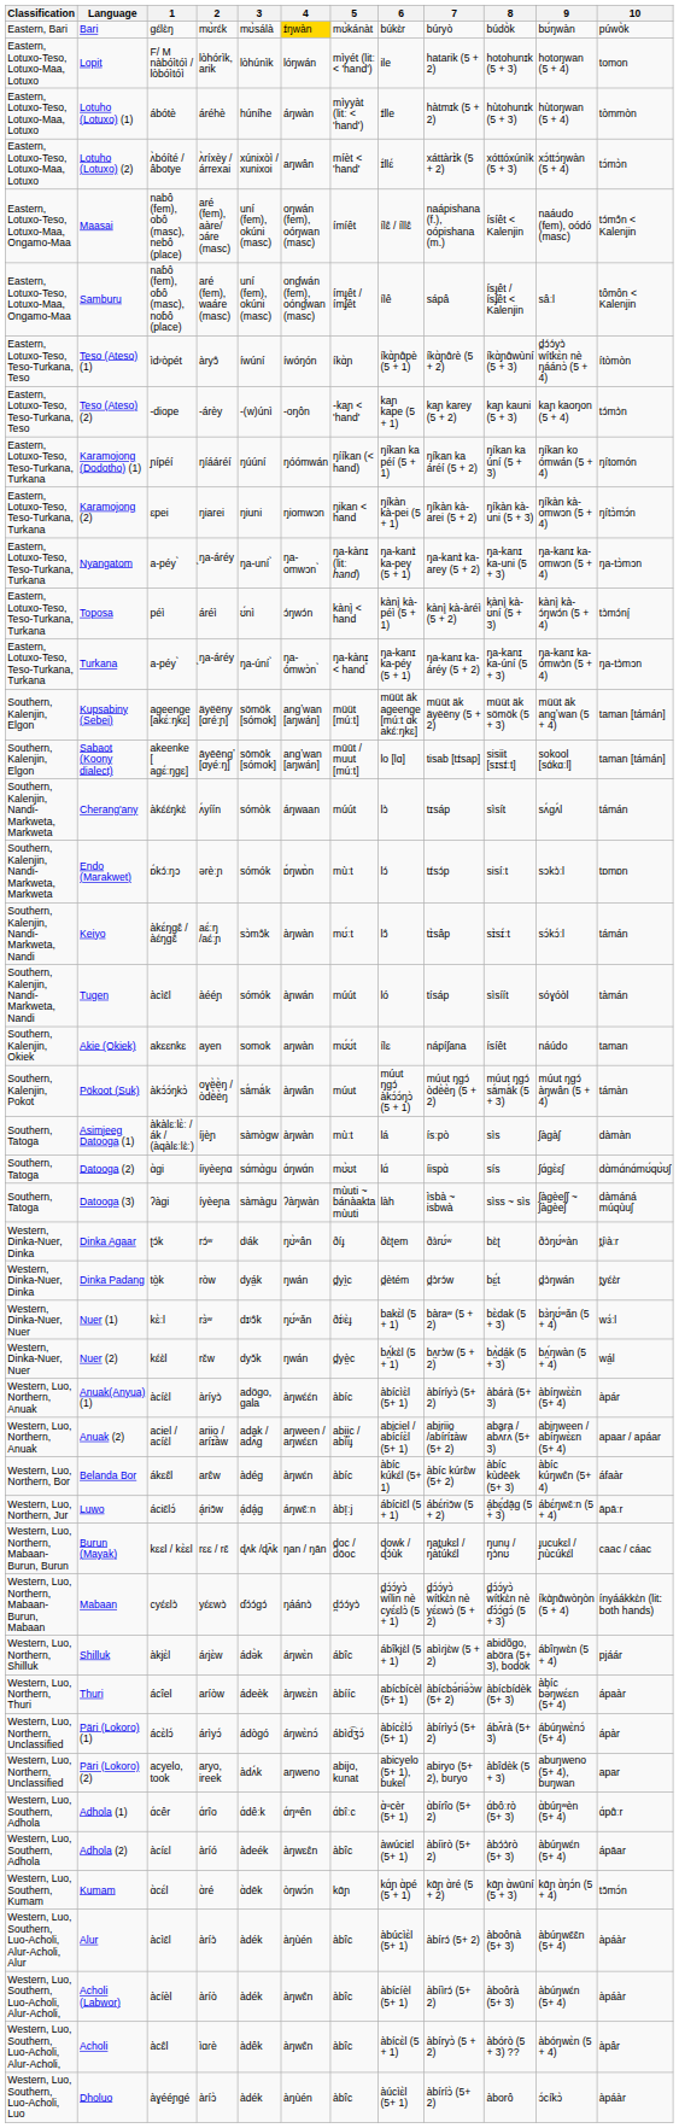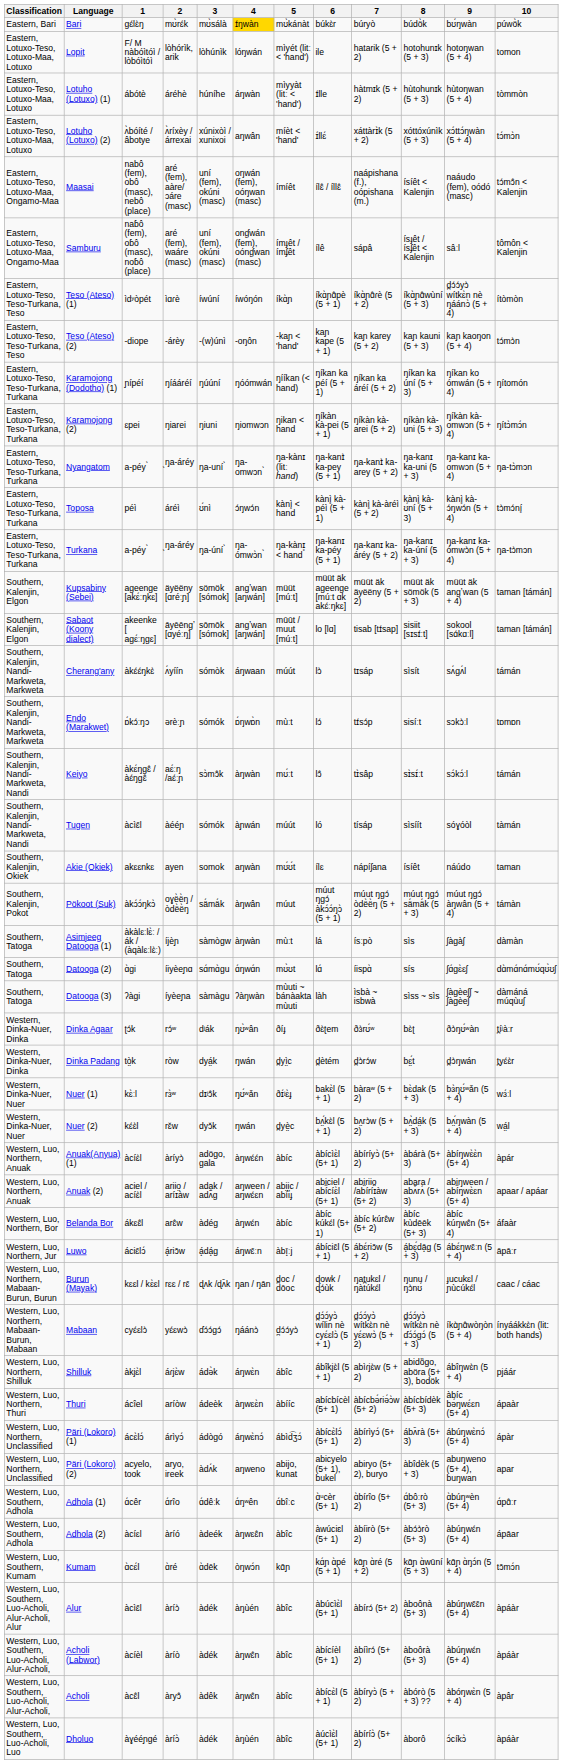 <table class="wikitable sortable"  style="font-size: 85%">
 <tr>
 <th>Classification</th>
 <th>Language</th>
 <th>1</th>
 <th>2</th>
 <th>3</th>
 <th>4</th>
 <th>5</th>
 <th>6</th>
 <th>7</th>
 <th>8</th>
 <th>9</th>
 <th>10</th>
 </tr>
 <tr>
 <td>Eastern, Bari</td>
 <td><a href='#'>Bari</a></td>
 <td>ɡɛ́lɛ̀ŋ</td>
 <td>mʊ̀rɛ́k</td>
 <td>mʊ̀sálà</td>
 <td style="background: gold;">ɪ́ŋwàn</td>
 <td>mʊ̀kánàt</td>
 <td>búkɛ̀r</td>
 <td>búryò</td>
 <td>búdö̀k</td>
 <td>bʊ́ŋwàn</td>
 <td>púwö̀k</td>
 </tr>
 <tr>
 <td>Eastern, Lotuxo-Teso, Lotuxo-Maa, Lotuxo</td>
 <td><a href='#'>Lopit</a></td>
 <td>F/ M  nàbóìtóì / lòbóìtóì</td>
 <td>lòhórìk, arik</td>
 <td>lòhúnìk</td>
 <td>lóŋwán</td>
 <td>mìyét   (litː < 'hand')</td>
 <td>ile</td>
 <td>hatarik   (5 + 2)</td>
 <td>hotohunɪk (5 + 3)</td>
 <td>hotoŋwan (5 + 4)</td>
 <td>tomon</td>
 </tr>
 <tr>
 <td>Eastern, Lotuxo-Teso, Lotuxo-Maa, Lotuxo</td>
 <td><a href='#'>Lotuho (Lotuxo)</a> (1)</td>
 <td>ábótè</td>
 <td>áréhè</td>
 <td>húníhe</td>
 <td>áŋwàn</td>
 <td>mìyyàt   (litː < 'hand')</td>
 <td>ɪ́lle</td>
 <td>hàtmɪk   (5 + 2)</td>
 <td>hùtohunɪk (5 + 3)</td>
 <td>hùtoŋwan (5 + 4)</td>
 <td>tòmmòn</td>
 </tr>
 <tr>
 <td>Eastern, Lotuxo-Teso, Lotuxo-Maa, Lotuxo</td>
 <td><a href='#'>Lotuho (Lotuxo)</a> (2)</td>
 <td>ʌ̀bóíté / âbotye</td>
 <td>ʌ̀ríxèy / árrexai</td>
 <td>xúnixòì / xunixoi</td>
 <td>aŋwân</td>
 <td>míèt   < 'hand'</td>
 <td>ɪ́llɛ́</td>
 <td>xáttàrɪ̀k  (5 + 2)</td>
 <td>xóttóxúnìk (5 + 3)</td>
 <td>xɔ́ttɔ́ŋwàn (5 + 4)</td>
 <td>tɔ́mɔ̀n</td>
 </tr>
 <tr>
 <td>Eastern, Lotuxo-Teso, Lotuxo-Maa, Ongamo-Maa</td>
 <td><a href='#'>Maasai</a></td>
 <td>nabô (fem), obô (masc), nebô (place)</td>
 <td>aré (fem), aàre/ɔáre (masc)</td>
 <td>uní (fem), okúni (masc)</td>
 <td>oŋwán (fem), oóŋwan (masc)</td>
 <td>ímíêt</td>
 <td>ílɛ̂ / íllɛ̂</td>
 <td>naápishana (f.), oópishana (m.)</td>
 <td>ísíêt  < Kalenjin</td>
 <td>naáudo (fem), oódó (masc)</td>
 <td>tɔ́mɔ̂n  < Kalenjin</td>
 </tr>
 <tr>
 <td>Eastern, Lotuxo-Teso, Lotuxo-Maa, Ongamo-Maa</td>
 <td><a href='#'>Samburu</a></td>
 <td>naɓô (fem), oɓô (masc), noɓô (place)</td>
 <td>aré (fem), waáre (masc)</td>
 <td>uní (fem), okúni (masc)</td>
 <td>onɠwán (fem), oónɠwan (masc)</td>
 <td>ímɟêt / ímʄêt</td>
 <td>ílê</td>
 <td>sápâ</td>
 <td>ísɟêt / ísʄêt  < Kalenjin</td>
 <td>sâːl</td>
 <td>tômôn  < Kalenjin</td>
 </tr>
 <tr>
 <td>Eastern, Lotuxo-Teso, Teso-Turkana, Teso</td>
 <td><a href='#'>Teso (Ateso)</a> (1)</td>
 <td>ìdʸòpét</td>
-<td>àryɔ̂</td>
+<td>ìɑɾè</td>
 <td>íwúní</td>
 <td>íwóŋón</td>
 <td>íkɑ̀ɲ</td>
 <td>íkɑ̀ɲɑ̂pè      (5 + 1)</td>
 <td>íkɑ̀ɲɑ̂ɾè       (5 + 2)</td>
 <td>íkɑ̀ɲɑ̂wùní  (5 + 3)</td>
 <td>d̪ɔ́ɔ́yɔ̀ wítkɛ̀n nè ŋáánɔ̀  (5 + 4)</td>
 <td>ítòmòn</td>
 </tr>
 <tr>
 <td>Eastern, Lotuxo-Teso, Teso-Turkana, Teso</td>
 <td><a href='#'>Teso (Ateso)</a> (2)</td>
 <td>-diope</td>
 <td>-árèy</td>
 <td>-(w)únì</td>
 <td>-oŋôn</td>
 <td>-kaɲ   < 'hand'</td>
 <td>kaɲ kape (5 + 1)</td>
 <td>kaɲ karey (5 + 2)</td>
 <td>kaɲ kauni (5 + 3)</td>
 <td>kaɲ kaoŋon (5 + 4)</td>
 <td>tɔ́mɔ̀n</td>
 </tr>
 <tr>
 <td>Eastern, Lotuxo-Teso, Teso-Turkana, Turkana</td>
 <td><a href='#'>Karamojong (Dodotho)</a> (1)</td>
 <td>ɲípéí</td>
 <td>ŋíááréí</td>
 <td>ŋúúní</td>
 <td>ŋóómwán</td>
 <td>ŋííkan    (< hand)</td>
 <td>ŋíkan ka péí     (5 + 1)</td>
 <td>ŋíkan ka áréí    (5 + 2)</td>
 <td>ŋíkan ka úní     (5 + 3)</td>
 <td>ŋíkan ko ómwán  (5 + 4)</td>
 <td>ŋítomón</td>
 </tr>
 <tr>
 <td>Eastern, Lotuxo-Teso, Teso-Turkana, Turkana</td>
 <td><a href='#'>Karamojong</a> (2)</td>
 <td>ɛpei</td>
 <td>ŋiarei</td>
 <td>ŋiuni</td>
 <td>ŋiomwɔn</td>
 <td>ŋikan  < hand</td>
 <td>ŋíkàn kà-pei (5 + 1)</td>
 <td>ŋíkàn kà-arei (5 + 2)</td>
 <td>ŋíkàn kà-uni (5 + 3)</td>
 <td>ŋíkàn kà-omwɔn (5 + 4)</td>
 <td>ŋítɔ̀mɔ́n</td>
 </tr>
 <tr>
 <td>Eastern, Lotuxo-Teso, Teso-Turkana, Turkana</td>
 <td><a href='#'>Nyangatom</a></td>
 <td>a-péy  ̀</td>
 <td>ŋa-áréy  ̀</td>
 <td>ŋa-uní  ̀</td>
 <td>ŋa-omwɔn ̀</td>
 <td>ŋa-kànɪ   (litː <em>hand</em>)</td>
 <td>ŋa-kanɪ̀ ka-pey   (5 + 1)</td>
 <td>ŋa-kanɪ̀ ka-arey   (5 + 2)</td>
 <td>ŋa-kanɪ ka-uni    (5 + 3)</td>
 <td>ŋa-kanɪ ka-omwɔn (5 + 4)</td>
 <td>ŋa-tɔ̀mɔn</td>
 </tr>
 <tr>
 <td>Eastern, Lotuxo-Teso, Teso-Turkana, Turkana</td>
 <td><a href='#'>Toposa</a></td>
 <td>péì</td>
 <td>áréì</td>
 <td>ʊ́nì</td>
 <td>ɔ́ŋwɔ́n</td>
 <td>kànì̥  < hand</td>
 <td>kànì̥ kà-péì (5 + 1)</td>
 <td>kànì̥ kà-àréì (5 + 2)</td>
 <td>kànì̥ kà-ʊ́ní (5 + 3)</td>
 <td>kànì̥ kà-ɔ́ŋwɔ́n (5 + 4)</td>
 <td>tɔ̀mɔ́ní̥</td>
 </tr>
 <tr>
 <td>Eastern, Lotuxo-Teso, Teso-Turkana, Turkana</td>
 <td><a href='#'>Turkana</a></td>
 <td>a-péy  ̀</td>
 <td>ŋa-áréy  ̀</td>
 <td>ŋa-úní  ̀</td>
 <td>ŋa-ómwɔ̀n ̀</td>
 <td>ŋa-kànɪ̥  < hand</td>
 <td>ŋa-kanɪ ka-péy (5 + 1)</td>
 <td>ŋa-kanɪ ka-áréy (5 + 2)</td>
 <td>ŋa-kanɪ ka-úní (5 + 3)</td>
 <td>ŋa-kanɪ ka-ómwɔ̀n (5 + 4)</td>
 <td>ŋa-tɔ̀mɔn</td>
 </tr>
 <tr>
 <td>Southern, Kalenjin, Elgon</td>
 <td><a href='#'>Kupsabiny (Sebei)</a></td>
 <td>aɡeenɡe [akɛ́ːŋkɛ]</td>
 <td>äyëëny [ɑréːɲ]</td>
 <td>sömök [sómok]</td>
 <td>anɡʼwan [aŋwán]</td>
 <td>müüt [múːt]</td>
 <td>müüt äk aɡeenɡe [múːt ɑk akɛ́ːŋkɛ]</td>
 <td>müüt äk äyëëny (5 + 2)</td>
 <td>müüt äk sömök (5 + 3)</td>
 <td>müüt äk anɡʼwan (5 + 4)</td>
 <td>taman [támán]</td>
 </tr>
 <tr>
 <td>Southern, Kalenjin, Elgon</td>
 <td><a href='#'>Sabaot (Koony dialect)</a></td>
 <td>akeenke [ aɡɛ́ːŋɡɛ]</td>
 <td>āyēēnɡʼ [ɑyéːŋ]</td>
 <td>sōmōk [sómok]</td>
 <td>anɡʼwan [aŋwán]</td>
 <td>mūūt / muut [múːt]</td>
 <td>lo [lɑ]</td>
 <td>tisab [tɪ́sap]</td>
 <td>sisiit [sɪsɪ́ːt]</td>
 <td>sokool [sɑ́kɑːl]</td>
 <td>taman [támán]</td>
 </tr>
 <tr>
 <td>Southern, Kalenjin, Nandi-Markweta, Markweta</td>
 <td><a href='#'>Cherang'any</a></td>
 <td>àkɛ́ɛ́ŋkɛ̀</td>
 <td>ʌ́yíín</td>
 <td>sómòk</td>
 <td>áŋwaan</td>
 <td>múút</td>
 <td>lɔ̀</td>
 <td>tɪsáp</td>
 <td>sìsít</td>
 <td>sʌ́ɡʌ́l</td>
 <td>támán</td>
 </tr>
 <tr>
 <td>Southern, Kalenjin, Nandi-Markweta, Markweta</td>
 <td><a href='#'>Endo (Marakwet)</a></td>
 <td>ɒ́kɔ́ːŋɔ</td>
 <td>ərèːɲ</td>
 <td>sómók</td>
 <td>ɒ́ŋwɒ̀n</td>
 <td>mùːt</td>
 <td>lɔ́</td>
 <td>tɪ́sɔ́p</td>
 <td>sisíːt</td>
 <td>sɔkɔ̀ːl</td>
 <td>tɒmɒn</td>
 </tr>
 <tr>
 <td>Southern, Kalenjin, Nandi-Markweta, Nandi</td>
 <td><a href='#'>Keiyo</a></td>
 <td>àkɛ́ŋɡɛ̂ / àɛ́ŋɡɛ̂</td>
 <td>aɛ́ːŋ /aɛ́ːɲ</td>
 <td>sɔ̀mɔ̂k</td>
 <td>àŋwàn</td>
 <td>mʊ́ːt</td>
 <td>lɔ̂</td>
 <td>tɪ̀sâp</td>
 <td>sɪ̀sɪ́ːt</td>
 <td>sɔ́kɔ́ːl</td>
 <td>támán</td>
 </tr>
 <tr>
 <td>Southern, Kalenjin, Nandi-Markweta, Nandi</td>
 <td><a href='#'>Tugen</a></td>
 <td>àcìɛ̄l</td>
 <td>àééɲ</td>
 <td>sómók</td>
 <td>àɲwán</td>
 <td>múút</td>
 <td>ló</td>
 <td>tísáp</td>
 <td>sìsíít</td>
 <td>sóɣóòl</td>
 <td>tàmán</td>
 </tr>
 <tr>
 <td>Southern, Kalenjin, Okiek</td>
 <td><a href='#'>Akie (Okiek)</a></td>
 <td>akɛɛnkɛ</td>
 <td>ayen</td>
 <td>somok</td>
 <td>aŋwàn</td>
 <td>mʊ́ʊ́t</td>
 <td>ílɛ</td>
 <td>nápíʃana</td>
 <td>ísíêt</td>
 <td>náúdo</td>
 <td>taman</td>
 </tr>
 <tr>
 <td>Southern, Kalenjin, Pokot</td>
 <td><a href='#'>Pökoot (Suk)</a></td>
 <td>àkɔ́ɔ́ŋkɔ̀</td>
 <td>oɣë̀ë̀ŋ / òdë̀ë̀ŋ</td>
 <td>sä́mä́k</td>
 <td>àŋwân</td>
 <td>múut</td>
 <td>múut ŋɡɔ́ àkɔ́ɔ́ŋɔ̀ (5 + 1)</td>
 <td>múut ŋɡɔ́ òdë̀ë̀ŋ (5 + 2)</td>
 <td>múut ŋɡɔ́ sä́mä́k (5 + 3)</td>
 <td>múut ŋɡɔ́ àŋwân (5 + 4)</td>
 <td>támàn</td>
 </tr>
 <tr>
 <td>Southern, Tatoga</td>
 <td><a href='#'>Asimjeeg Datooga</a> (1)</td>
 <td>àkàlɛːlɛ̀ː / ák / (àqàlɛːlɛ̀ː)</td>
 <td>íjèɲ</td>
 <td>sàmòɡw</td>
 <td>àŋwàn</td>
 <td>mùːt</td>
 <td>lá</td>
 <td>ísːpò</td>
 <td>sìs</td>
 <td>ʃàɡàʃ</td>
 <td>dàmàn</td>
 </tr>
 <tr>
 <td>Southern, Tatoga</td>
 <td><a href='#'>Datooga</a> (2)</td>
 <td>ɑ̀ɡi</td>
 <td>íiyèeɲɑ</td>
 <td>sɑ́mɑ̀ɡu</td>
 <td>ɑ́ŋwɑ́n</td>
 <td>mʊ̀ʊt</td>
 <td>lɑ́</td>
 <td>íispɑ̀</td>
 <td>sís</td>
 <td>ʃɑ́ɡɛ̀ɛʃ</td>
 <td>dɑ̀mɑ́nɑ́mʊ́qʊ̀ʊʃ</td>
 </tr>
 <tr>
 <td>Southern, Tatoga</td>
 <td><a href='#'>Datooga</a> (3)</td>
 <td>ʔàɡi</td>
 <td>íyèeɲa</td>
 <td>sàmàɡu</td>
 <td>ʔàŋwàn</td>
 <td>mùuti ~ bánàakta mùuti</td>
 <td>làh</td>
 <td>ìsbà ~ isbwà</td>
 <td>sìss ~ sìs</td>
 <td>ʃàɡèeʃʃ ~ ʃàɡèeʃ</td>
 <td>dàmáná múqùuʃ</td>
 </tr>
 <tr>
 <td>Western, Dinka-Nuer, Dinka</td>
 <td><a href='#'>Dinka Agaar</a></td>
 <td>ʈɔ́k</td>
 <td>rɔ́ʷ</td>
 <td>dʲák</td>
 <td>ŋʊ̀ʷân</td>
 <td>ðíɟ</td>
 <td>ðɛ̀ʈem</td>
 <td>ðɜ̀rʊ́ʷ</td>
 <td>bɛ̀ʈ</td>
 <td>ðɔ̀ŋʊ́ʷàn</td>
 <td>t̪íʲàːr</td>
 </tr>
 <tr>
 <td>Western, Dinka-Nuer, Dinka</td>
 <td><a href='#'>Dinka Padang</a></td>
 <td>tò̤k</td>
 <td>ròw</td>
 <td>dyá̤k</td>
 <td>ŋwán</td>
 <td>d̪yì̤c</td>
 <td>d̪ètém</td>
 <td>d̪ɔ̀rɔ́w</td>
 <td>bɛ̤́t</td>
 <td>d̪ɔ̀ŋwán</td>
 <td>t̪yɛ́ɛ̀r</td>
 </tr>
 <tr>
 <td>Western, Dinka-Nuer, Nuer</td>
 <td><a href='#'>Nuer</a> (1)</td>
 <td>kɛ̀ːl</td>
 <td>rɜ̀ʷ</td>
 <td>dɪʲɔ̂k</td>
 <td>ŋʊ́ʷǎn</td>
 <td>ðɪ́ʲɛ̀ɟ</td>
 <td>bakɛ̀l   (5 + 1)</td>
 <td>bàraʷ   (5 + 2)</td>
 <td>bɛ̀dak  (5 + 3)</td>
 <td>bɜ̀ŋʊ́ʷǎn (5 + 4)</td>
 <td>wɜ́ːl</td>
 </tr>
 <tr>
 <td>Western, Dinka-Nuer, Nuer</td>
 <td><a href='#'>Nuer</a> (2)</td>
 <td>kɛ́ɛ̀l</td>
 <td>rɛ̌w</td>
 <td>dyɔ̌k</td>
 <td>ŋwán</td>
 <td>d̪yè̤c</td>
 <td>bʌ̤́kɛ̀l   (5 + 1)</td>
 <td>bʌ̤rɔ̀w  (5 + 2)</td>
 <td>bʌ̤̀dá̤k  (5 + 3)</td>
 <td>bʌ̤́ŋwàn (5 + 4)</td>
 <td>wá̤l</td>
 </tr>
 <tr>
 <td>Western, Luo, Northern, Anuak</td>
 <td><a href='#'>Anuak(Anyua)</a> (1)</td>
 <td>àcíɛ̀l</td>
 <td>àríyɔ̀</td>
 <td>adöɡo, ɡala</td>
 <td>àŋwɛ́ɛ́n</td>
 <td>àbíc</td>
 <td>àbícìɛ̀l  (5+ 1)</td>
 <td>àbíríyɔ̀  (5+ 2)</td>
 <td>àbárà    (5+ 3)</td>
 <td>àbíŋwɛ̀ɛ̀n (5+ 4)</td>
 <td>àpár</td>
 </tr>
 <tr>
 <td>Western, Luo, Northern, Anuak</td>
 <td><a href='#'>Anuak</a> (2)</td>
 <td>aciel /  acíɛ̀l</td>
 <td>ariio̤ / aríɪàw</td>
 <td>ada̤k / adʌ́ɡ</td>
 <td>aŋween / aŋwɛ́ɛn</td>
 <td>abi̤i̤c / abíiɟ</td>
 <td>abi̤ciel / abícíɛ̀l  (5+ 1)</td>
 <td>abi̤riio̤ /abíríɪàw  (5+ 2)</td>
 <td>aba̤ra / abʌ́rʌ́  (5+ 3)</td>
 <td>abi̤ŋween  / abíŋwɛ̀ɛn (5+ 4)</td>
 <td>apaar  / apáar</td>
 </tr>
 <tr>
 <td>Western, Luo, Northern, Bor</td>
 <td><a href='#'>Belanda Bor</a></td>
 <td>ákɛɛ̂l</td>
 <td>arɛ̂w</td>
 <td>àdéɡ</td>
 <td>àŋwɛ́n</td>
 <td>àbíc</td>
 <td>àbíc kúkɛ́l (5+ 1)</td>
 <td>àbíc kúrɛ̂w (5+ 2)</td>
 <td>àbíc kùdēēk (5+ 3)</td>
 <td>àbíc kúŋwɛ̂n (5+ 4)</td>
 <td>áfaàr</td>
 </tr>
 <tr>
 <td>Western, Luo, Northern, Jur</td>
 <td><a href='#'>Luwo</a></td>
 <td>áciɛ̄lɔ́</td>
 <td>á̟riɔ̄w</td>
 <td>á̟dá̟ɡ</td>
 <td>áŋwɛ̄ːn</td>
 <td>àbī̟ːj</td>
 <td>ábíciɛ̄l  (5 + 1)</td>
 <td>ábɛ́riɔ̄w (5 + 2)</td>
 <td>á̟bɛ̟́dā̟ɡ  (5 + 3)</td>
 <td>ábɛ́ŋwɛ̄ːn (5 + 4)</td>
 <td>āpāːr</td>
 </tr>
 <tr>
 <td>Western, Luo, Northern, Mabaan-Burun, Burun</td>
 <td><a href='#'>Burun (Mayak)</a></td>
 <td>kɛɛl / kɛ̀ɛl</td>
 <td>rɛɛ / rɛ̄</td>
 <td>ɖʌk /ɖʌ̄k</td>
 <td>ŋan / ŋān</td>
 <td>d̪oc / dōoc</td>
 <td>ɖowk /ɖɔ́ùk</td>
 <td>ŋat̪ukɛl  / ŋàtúkɛ́l</td>
 <td>ŋunu / ŋɔ̀nʊ́</td>
 <td>ɟucukɛl / ɲùcúkɛ́l</td>
 <td>caac / cáac</td>
 </tr>
 <tr>
 <td>Western, Luo, Northern, Mabaan-Burun, Mabaan</td>
 <td><a href='#'>Mabaan</a></td>
 <td>cyɛ́ɛlɔ̀</td>
 <td>yɛ́ɛwɔ̀</td>
 <td>ɗɔ́ɔ́ɡɔ́</td>
 <td>ŋáánɔ̀</td>
 <td>d̪ɔ́ɔ́yɔ̀</td>
 <td>d̪ɔ́ɔ́yɔ̀ wílin nè cyɛ́ɛlɔ̀ (5 + 1)</td>
 <td>d̪ɔ́ɔ́yɔ̀ wítkɛ̀n nè yɛ́ɛwɔ̀ (5 + 2)</td>
 <td>d̪ɔ́ɔ́yɔ̀ wítkɛ̀n nè ɗɔ́ɔ́ɡɔ́  (5 + 3)</td>
 <td>íkɑ̀ɲɑ̂wòŋòn (5 + 4)</td>
 <td>ínyáákkɛ̀n  (lit: both hands)</td>
 </tr>
 <tr>
 <td>Western, Luo, Northern, Shilluk</td>
 <td><a href='#'>Shilluk</a></td>
 <td>àkjɛ̀l</td>
 <td>áɾjɛ̀w</td>
 <td>ádə̀k</td>
 <td>áŋwɛ̀n</td>
 <td>ábîc</td>
 <td>ábîkjɛ̀l  (5 + 1)</td>
 <td>abìɾjɛ̀w  (5 + 2)</td>
 <td>abidö̈ɡo, aböra (5+ 3), bodök</td>
 <td>ábîŋwɛ̀n (5 + 4)</td>
 <td>pjáár</td>
 </tr>
 <tr>
 <td>Western, Luo, Northern, Thuri</td>
 <td><a href='#'>Thuri</a></td>
 <td>ácîel</td>
 <td>aríòw</td>
 <td>ádeèk</td>
 <td>àŋwɛɛ̀n</td>
 <td>àbííc</td>
 <td>abícbícèl (5+ 1)</td>
 <td>àbícbə́riə́ɔ̀w (5+ 2)</td>
 <td>àbícbídèk  (5+ 3)</td>
 <td>àbíc bə́ŋwɛ́ɛn  (5+ 4)</td>
 <td>ápaàr</td>
 </tr>
 <tr>
 <td>Western, Luo, Northern, Unclassified</td>
 <td><a href='#'>Päri (Lokoro)</a> (1)</td>
 <td>ácɛ̀lɔ́</td>
 <td>árìyɔ́</td>
 <td>ádòɡó</td>
 <td>áŋwɛ̀nɔ́</td>
 <td>ábìd͡ʒɔ́</td>
 <td>àbícɛ̀lɔ́    (5+ 1)</td>
 <td>àbírìyɔ́    (5+ 2)</td>
 <td>ábʌ̄rà      (5+ 3)</td>
 <td>ábúŋwɛ̀nɔ́ (5+ 4)</td>
 <td>ápàr</td>
 </tr>
 <tr>
 <td>Western, Luo, Northern, Unclassified</td>
 <td><a href='#'>Päri (Lokoro)</a> (2)</td>
 <td>acyelo, took</td>
 <td>aryo, ireek</td>
 <td>àdʌ́k</td>
 <td>aŋweno</td>
 <td>abijo, kunat</td>
 <td>abicyelo (5+ 1), bukel</td>
 <td>abiryo (5+ 2), buryo</td>
 <td>àbîdèk   (5 + 3)</td>
 <td>abuŋweno (5+ 4), buŋwan</td>
 <td>apar</td>
 </tr>
 <tr>
 <td>Western, Luo, Southern, Adhola</td>
 <td><a href='#'>Adhola</a> (1)</td>
 <td>ɑ́cêr</td>
 <td>ɑ́rîo</td>
 <td>ɑ́dêːk</td>
 <td>ɑ́ŋʷên</td>
 <td>ɑ́bîːc</td>
 <td>ɑ̀ᵘcèr    (5+ 1)</td>
 <td>ɑ̀bírîo   (5+ 2)</td>
 <td>ɑ́bôːrò  (5+ 3)</td>
 <td>ɑ̀búŋʷèn (5+ 4)</td>
 <td>ɑ́pɑ̂ːr</td>
 </tr>
 <tr>
 <td>Western, Luo, Southern, Adhola</td>
 <td><a href='#'>Adhola</a> (2)</td>
 <td>àcíɛl</td>
 <td>àríó</td>
 <td>àdeék</td>
 <td>àŋwɛɛ̂n</td>
 <td>àbîc</td>
 <td>àwúciɛ̄l  (5+ 1)</td>
 <td>àbíirò  (5+ 2)</td>
 <td>àbɔ́ɔ̀rò  (5+ 3)</td>
 <td>àbúŋwɛ́n  (5+ 4)</td>
 <td>ápāar</td>
 </tr>
 <tr>
 <td>Western, Luo, Southern, Kumam</td>
 <td><a href='#'>Kumam</a></td>
 <td>ɑ̀cɛ́l</td>
 <td>ɑ̀ré</td>
 <td>ɑ̀dēk</td>
 <td>òŋwɔ́n</td>
 <td>kɑ̄ɲ</td>
 <td>kɑ́ɲ ɑ̀pé  (5 + 1)</td>
 <td>kɑ̄ɲ ɑ̀ré   (5 + 2)</td>
 <td>kɑ̄ɲ ɑ̀wūní (5 + 3)</td>
 <td>kɑ̄ɲ ɑ̀ŋɔ́n (5 + 4)</td>
 <td>tɔ̄mɔ́n</td>
 </tr>
 <tr>
 <td>Western, Luo, Southern, Luo-Acholi, Alur-Acholi, Alur</td>
 <td><a href='#'>Alur</a></td>
 <td>àcìɛ̄l</td>
 <td>àríɔ̀</td>
 <td>àdék</td>
 <td>àŋùén</td>
 <td>àbîc</td>
 <td>àbúcìɛ̀l  (5+ 1)</td>
 <td>àbírɔ́  (5+ 2)</td>
 <td>àboônà  (5+ 3)</td>
 <td>àbúŋwɛ̄ɛ̄n  (5+ 4)</td>
 <td>àpáàr</td>
 </tr>
 <tr>
 <td>Western, Luo, Southern, Luo-Acholi, Alur-Acholi,</td>
 <td><a href='#'>Acholi (Labwor)</a></td>
 <td>àcíèl</td>
 <td>àríò</td>
 <td>àdék</td>
 <td>àŋwɛ̂n</td>
 <td>àbîc</td>
 <td>àbícíèl  (5+ 1)</td>
 <td>àbíìrɔ́  (5+ 2)</td>
 <td>àboôrà  (5+ 3)</td>
 <td>àbúŋwɛ́n  (5+ 4)</td>
 <td>àpáàr</td>
 </tr>
 <tr>
 <td>Western, Luo, Southern, Luo-Acholi, Alur-Acholi,</td>
 <td><a href='#'>Acholi</a></td>
 <td>àcɛ̂l</td>
-<td>ìɑɾè</td>
+<td>àryɔ̂</td>
 <td>àdêk</td>
 <td>àŋwɛ̂n</td>
 <td>àbîc</td>
 <td>àbícɛ̀l (5 + 1)</td>
 <td>àbíryɔ̀  (5 + 2)</td>
 <td>àbórò (5 + 3)  ??</td>
 <td>àbóŋwɛ̀n (5 + 4)</td>
 <td>àpâr</td>
 </tr>
 <tr>
 <td>Western, Luo, Southern, Luo-Acholi, Luo</td>
 <td><a href='#'>Dholuo</a></td>
 <td>àɣééɲɡé</td>
 <td>àríɔ̀</td>
 <td>àdék</td>
 <td>àŋùén</td>
 <td>àbîc</td>
 <td>àúcìɛ̀l  (5+ 1)</td>
 <td>àbíríɔ̀   (5+ 2)</td>
 <td>àborô</td>
 <td>ɔ́cíkɔ̀</td>
 <td>àpáàr</td>
 </tr>
 </table>
